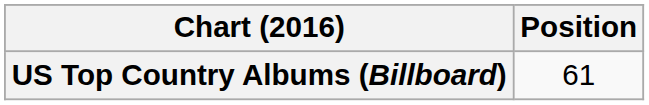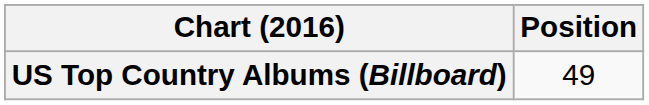 <table class="wikitable plainrowheaders" style="text-align:center">
 <tr>
 <th scope="col">Chart (2016)</th>
 <th scope="col">Position</th>
 </tr>
 <tr>
 <th scope="row">US Top Country Albums (<em>Billboard</em>)</th>
-<td>61</td>
+<td>49</td>
 </tr>
 </table>
